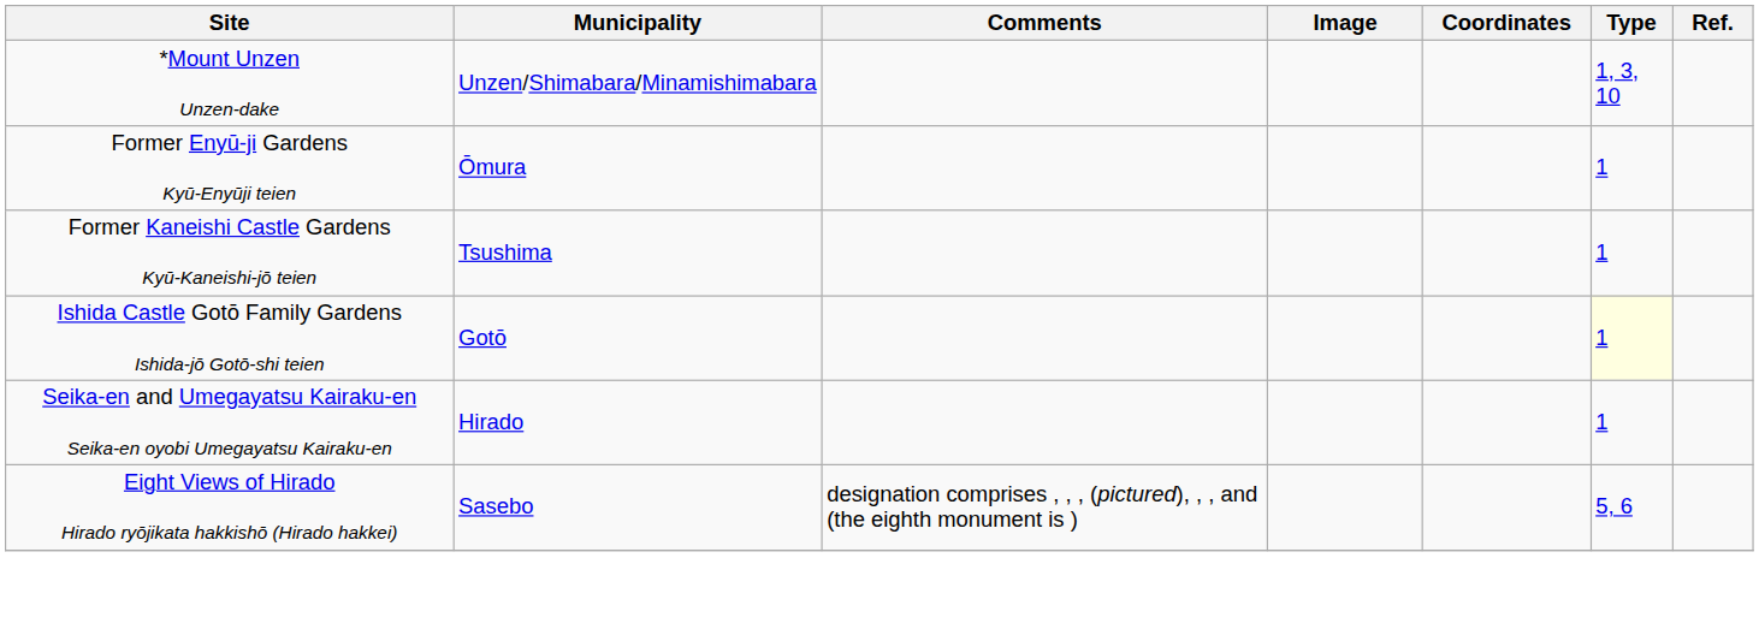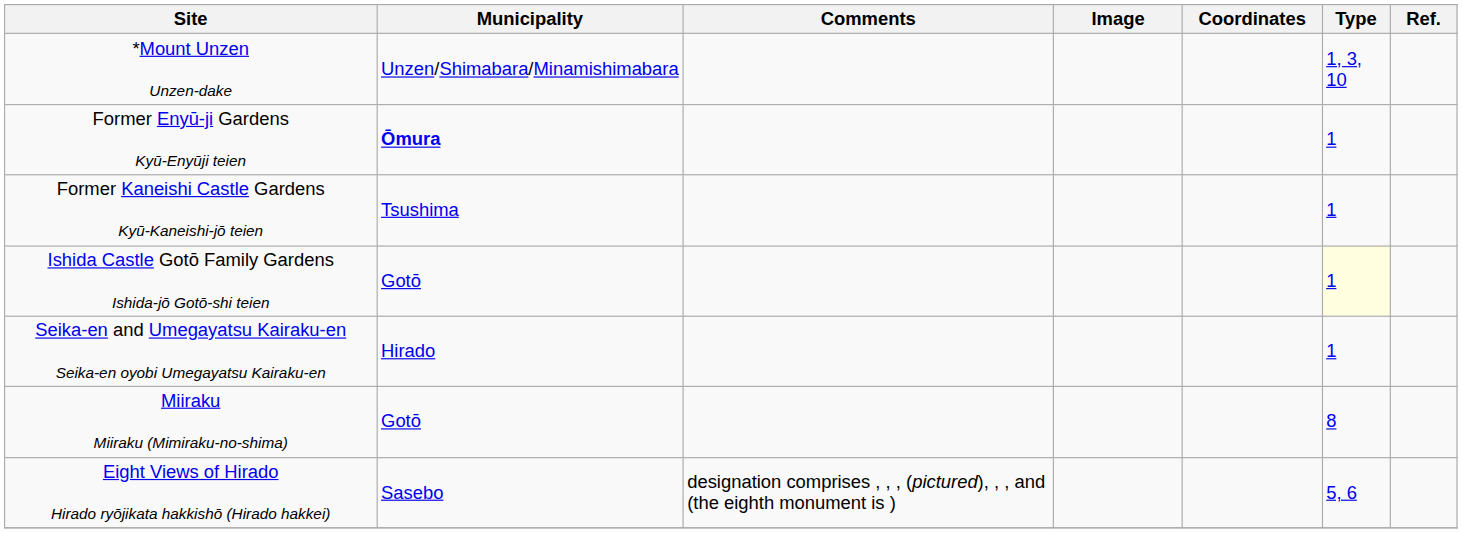 <table class="wikitable sortable"  style="width:100%;">
 <tr>
 <th width="30%" align="left">Site</th>
 <th width="10%" align="left">Municipality</th>
 <th width="30%" align="left" class="unsortable">Comments</th>
 <th width="10%" align="left"  class="unsortable">Image</th>
 <th width="10%" align="left" class="unsortable">Coordinates</th>
 <th width="5%" align="left">Type</th>
 <th width="5%" align="left"  class="unsortable">Ref.</th>
 </tr>
 <tr>
 <td align="center">*<a href='#'>Mount Unzen</a><br><br><small><em>Unzen-dake</em></small></td>
 <td><a href='#'>Unzen</a>/<a href='#'>Shimabara</a>/<a href='#'>Minamishimabara</a></td>
 <td></td>
 <td></td>
 <td></td>
 <td><a href='#'>1, 3, 10</a></td>
 <td></td>
 </tr>
 <tr>
 <td align="center">Former <a href='#'>Enyū-ji</a> Gardens<br><br><small><em>Kyū-Enyūji teien</em></small></td>
-<td><a href='#'>Ōmura</a></td>
+<td><strong><a href='#'>Ōmura</a></strong></td>
 <td></td>
 <td></td>
 <td></td>
 <td><a href='#'>1</a></td>
 <td></td>
 </tr>
 <tr>
 <td align="center">Former <a href='#'>Kaneishi Castle</a> Gardens<br><br><small><em>Kyū-Kaneishi-jō teien</em></small></td>
 <td><a href='#'>Tsushima</a></td>
 <td></td>
 <td></td>
 <td></td>
 <td><a href='#'>1</a></td>
 <td></td>
 </tr>
 <tr>
 <td align="center"><a href='#'>Ishida Castle</a> Gotō Family Gardens<br><br><small><em>Ishida-jō Gotō-shi teien</em></small></td>
 <td><a href='#'>Gotō</a></td>
 <td></td>
 <td></td>
 <td></td>
 <td style="background: lightyellow;"><a href='#'>1</a></td>
 <td></td>
 </tr>
 <tr>
 <td align="center"><a href='#'>Seika-en</a> and <a href='#'>Umegayatsu Kairaku-en</a><br><br><small><em>Seika-en oyobi Umegayatsu Kairaku-en</em></small></td>
 <td><a href='#'>Hirado</a></td>
 <td></td>
 <td></td>
 <td></td>
 <td><a href='#'>1</a></td>
 <td></td>
 </tr>
 <tr>
+<td align="center"><a href='#'>Miiraku</a><br><br><small><em>Miiraku (Mimiraku-no-shima)</em></small></td>
+<td><a href='#'>Gotō</a></td>
+<td></td>
+<td></td>
+<td></td>
+<td><a href='#'>8</a></td>
+<td></td>
+</tr>
+<tr>
 <td align="center"><a href='#'>Eight Views of Hirado</a><br><br><small><em>Hirado ryōjikata hakkishō (Hirado hakkei)</em></small></td>
 <td><a href='#'>Sasebo</a></td>
 <td>designation comprises , , ,  (<em>pictured</em>), , , and  (the eighth monument is )</td>
 <td></td>
 <td></td>
 <td><a href='#'>5, 6</a></td>
 <td></td>
 </tr>
 <tr>
 </tr>
 </table>
